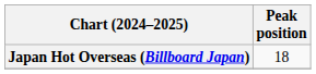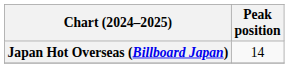 <table class="wikitable plainrowheaders" style="text-align:center">
 <tr>
 <th scope="col">Chart (2024–2025)</th>
 <th scope="col">Peak<br>position</th>
 </tr>
 <tr>
 <th scope="row">Japan Hot Overseas (<em><a href='#'>Billboard Japan</a></em>)</th>
-<td>18</td>
+<td>14</td>
 </tr>
 <tr>
 </tr>
 </table>
